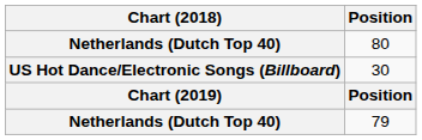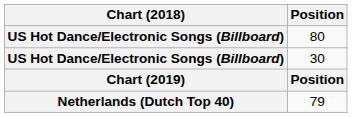 <table class="wikitable plainrowheaders" style="text-align:center">
 <tr>
 <th scope="col">Chart (2018)</th>
 <th scope="col">Position</th>
 </tr>
 <tr>
-<th scope="row">Netherlands (Dutch Top 40)</th>
+<th scope="row">US Hot Dance/Electronic Songs (<em>Billboard</em>)</th>
 <td>80</td>
 </tr>
 <tr>
 <th scope="row">US Hot Dance/Electronic Songs (<em>Billboard</em>)</th>
 <td>30</td>
 </tr>
 <tr>
 <th scope="col">Chart (2019)</th>
 <th scope="col">Position</th>
 </tr>
 <tr>
 <th scope="row">Netherlands (Dutch Top 40)</th>
 <td>79</td>
 </tr>
 </table>
